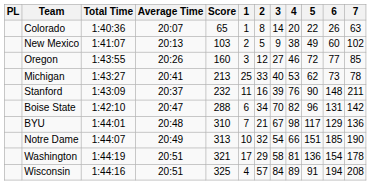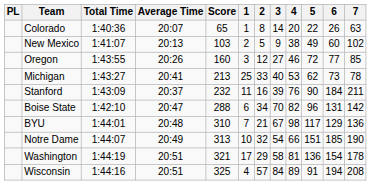 <table class="wikitable sortable" style="text-align:center">
 <tr>
 <th>PL</th>
 <th>Team</th>
 <th>Total Time</th>
 <th>Average Time</th>
 <th>Score</th>
 <th>1</th>
 <th>2</th>
 <th>3</th>
 <th>4</th>
 <th>5</th>
 <th>6</th>
 <th>7</th>
 </tr>
 <tr>
 <td></td>
 <td align=left>Colorado</td>
 <td>1:40:36</td>
 <td>20:07</td>
 <td>65</td>
 <td>1</td>
 <td>8</td>
 <td>14</td>
 <td>20</td>
 <td>22</td>
 <td>26</td>
 <td>63</td>
 </tr>
 <tr>
 <td></td>
 <td align=left>New Mexico</td>
 <td>1:41:07</td>
 <td>20:13</td>
 <td>103</td>
 <td>2</td>
 <td>5</td>
 <td>9</td>
 <td>38</td>
 <td>49</td>
 <td>60</td>
 <td>102</td>
 </tr>
 <tr>
 <td></td>
 <td align=left>Oregon</td>
 <td>1:43:55</td>
 <td>20:26</td>
 <td>160</td>
 <td>3</td>
 <td>12</td>
 <td>27</td>
 <td>46</td>
 <td>72</td>
 <td>77</td>
 <td>85</td>
 </tr>
 <tr>
 <td></td>
 <td align=left>Michigan</td>
 <td>1:43:27</td>
 <td>20:41</td>
 <td>213</td>
 <td>25</td>
 <td>33</td>
 <td>40</td>
 <td>53</td>
 <td>62</td>
 <td>73</td>
 <td>78</td>
 </tr>
 <tr>
 <td></td>
 <td align=left>Stanford</td>
 <td>1:43:09</td>
 <td>20:37</td>
 <td>232</td>
 <td>11</td>
 <td>16</td>
 <td>39</td>
 <td>76</td>
 <td>90</td>
-<td>148</td>
+<td>184</td>
 <td>211</td>
 </tr>
 <tr>
 <td></td>
 <td align=left>Boise State</td>
 <td>1:42:10</td>
 <td>20:47</td>
 <td>288</td>
 <td>6</td>
 <td>34</td>
 <td>70</td>
 <td>82</td>
 <td>96</td>
 <td>131</td>
 <td>142</td>
 </tr>
 <tr>
 <td></td>
 <td align=left>BYU</td>
 <td>1:44:01</td>
 <td>20:48</td>
 <td>310</td>
 <td>7</td>
 <td>21</td>
 <td>67</td>
 <td>98</td>
 <td>117</td>
 <td>129</td>
 <td>136</td>
 </tr>
 <tr>
 <td></td>
 <td align=left>Notre Dame</td>
 <td>1:44:07</td>
 <td>20:49</td>
 <td>313</td>
 <td>10</td>
 <td>32</td>
 <td>54</td>
 <td>66</td>
 <td>151</td>
 <td>185</td>
 <td>190</td>
 </tr>
 <tr>
 <td></td>
 <td align=left>Washington</td>
 <td>1:44:19</td>
 <td>20:51</td>
 <td>321</td>
 <td>17</td>
 <td>29</td>
 <td>58</td>
 <td>81</td>
 <td>136</td>
 <td>154</td>
 <td>178</td>
 </tr>
 <tr>
 <td></td>
 <td align=left>Wisconsin</td>
 <td>1:44:16</td>
 <td>20:51</td>
 <td>325</td>
 <td>4</td>
 <td>57</td>
 <td>84</td>
 <td>89</td>
 <td>91</td>
 <td>194</td>
 <td>208</td>
 </tr>
 </table>
